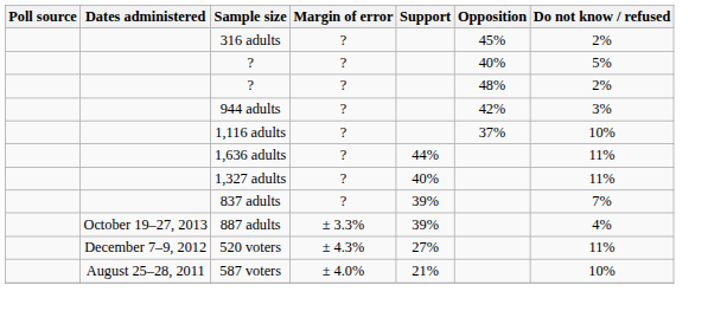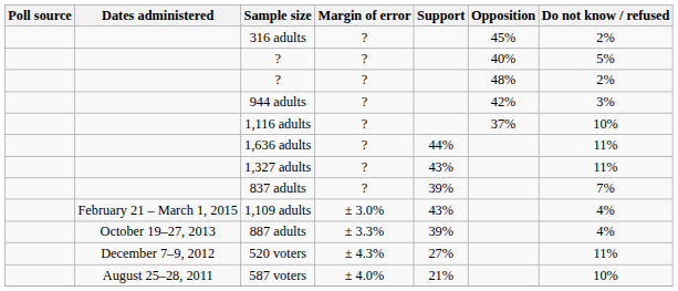 <table class="wikitable" style="text-align: center">
 <tr>
 <th>Poll source</th>
 <th>Dates administered</th>
 <th>Sample size</th>
 <th>Margin of error</th>
 <th>Support</th>
 <th>Opposition</th>
 <th>Do not know / refused</th>
 </tr>
 <tr>
 <td></td>
 <td></td>
 <td>316 adults</td>
 <td>?</td>
 <td></td>
 <td>45%</td>
 <td>2%</td>
 </tr>
 <tr>
 <td></td>
 <td></td>
 <td>?</td>
 <td>?</td>
 <td></td>
 <td>40%</td>
 <td>5%</td>
 </tr>
 <tr>
 <td></td>
 <td></td>
 <td>?</td>
 <td>?</td>
 <td></td>
 <td>48%</td>
 <td>2%</td>
 </tr>
 <tr>
 <td></td>
 <td></td>
 <td>944 adults</td>
 <td>?</td>
 <td></td>
 <td>42%</td>
 <td>3%</td>
 </tr>
 <tr>
 <td></td>
 <td></td>
 <td>1,116 adults</td>
 <td>?</td>
 <td></td>
 <td>37%</td>
 <td>10%</td>
 </tr>
 <tr>
 <td></td>
 <td></td>
 <td>1,636 adults</td>
 <td>?</td>
 <td>44%</td>
 <td></td>
 <td>11%</td>
 </tr>
 <tr>
 <td></td>
 <td></td>
 <td>1,327 adults</td>
 <td>?</td>
-<td>40%</td>
+<td>43%</td>
 <td></td>
 <td>11%</td>
 </tr>
 <tr>
 <td></td>
 <td></td>
 <td>837 adults</td>
 <td>?</td>
 <td>39%</td>
 <td></td>
 <td>7%</td>
+</tr>
+<tr>
+<td></td>
+<td>February 21 – March 1, 2015</td>
+<td>1,109 adults</td>
+<td>± 3.0%</td>
+<td>43%</td>
+<td></td>
+<td>4%</td>
 </tr>
 <tr>
 <td></td>
 <td>October 19–27, 2013</td>
 <td>887 adults</td>
 <td>± 3.3%</td>
 <td>39%</td>
 <td></td>
 <td>4%</td>
 </tr>
 <tr>
 <td></td>
 <td>December 7–9, 2012</td>
 <td>520 voters</td>
 <td>± 4.3%</td>
 <td>27%</td>
 <td></td>
 <td>11%</td>
 </tr>
 <tr>
 <td></td>
 <td>August 25–28, 2011</td>
 <td>587 voters</td>
 <td>± 4.0%</td>
 <td>21%</td>
 <td></td>
 <td>10%</td>
 </tr>
 <tr>
 </tr>
 </table>
